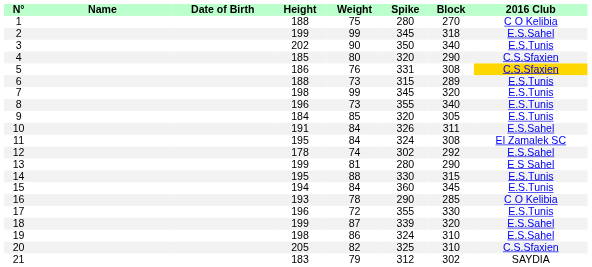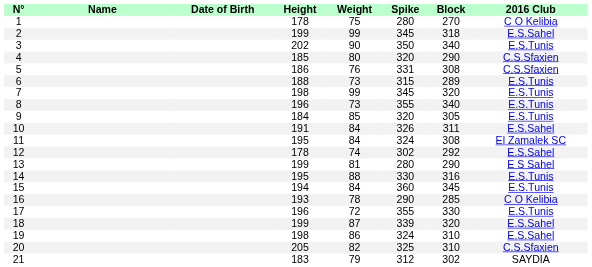 <table style="text-align:center; border:none;" cellpadding=0 cellspacing=0 width=100%>
 <tr style="background: #bbffcc;">
 <th width="5%">N°</th>
 <th width=210px>Name</th>
 <th>Date of Birth</th>
 <th>Height</th>
 <th>Weight</th>
 <th>Spike</th>
 <th>Block</th>
 <th>2016 Club</th>
 </tr>
 <tr>
 <td>1</td>
 <td></td>
 <td></td>
-<td>188</td>
+<td>178</td>
 <td>75</td>
 <td>280</td>
 <td>270</td>
 <td><a href='#'>C O Kelibia</a></td>
 </tr>
 <tr bgcolor="#f2f2f2">
 <td>2</td>
 <td></td>
 <td></td>
 <td>199</td>
 <td>99</td>
 <td>345</td>
 <td>318</td>
 <td><a href='#'>E.S.Sahel</a></td>
 </tr>
 <tr>
 <td>3</td>
 <td></td>
 <td></td>
 <td>202</td>
 <td>90</td>
 <td>350</td>
 <td>340</td>
 <td><a href='#'>E.S.Tunis</a></td>
 </tr>
 <tr bgcolor="#f2f2f2">
 <td>4</td>
 <td></td>
 <td></td>
 <td>185</td>
 <td>80</td>
 <td>320</td>
 <td>290</td>
 <td><a href='#'>C.S.Sfaxien</a></td>
 </tr>
 <tr>
 <td>5</td>
 <td></td>
 <td></td>
 <td>186</td>
 <td>76</td>
 <td>331</td>
 <td>308</td>
-<td style="background: gold;"><a href='#'>C.S.Sfaxien</a></td>
+<td><a href='#'>C.S.Sfaxien</a></td>
 </tr>
 <tr bgcolor="#f2f2f2">
 <td>6</td>
 <td></td>
 <td></td>
 <td>188</td>
 <td>73</td>
 <td>315</td>
 <td>289</td>
 <td><a href='#'>E.S.Tunis</a></td>
 </tr>
 <tr>
 <td>7</td>
 <td></td>
 <td></td>
 <td>198</td>
 <td>99</td>
 <td>345</td>
 <td>320</td>
 <td><a href='#'>E.S.Tunis</a></td>
 </tr>
 <tr bgcolor="#f2f2f2">
 <td>8</td>
 <td></td>
 <td></td>
 <td>196</td>
 <td>73</td>
 <td>355</td>
 <td>340</td>
 <td><a href='#'>E.S.Tunis</a></td>
 </tr>
 <tr>
 <td>9</td>
 <td></td>
 <td></td>
 <td>184</td>
 <td>85</td>
 <td>320</td>
 <td>305</td>
 <td><a href='#'>E.S.Tunis</a></td>
 </tr>
 <tr bgcolor="#f2f2f2">
 <td>10</td>
 <td></td>
 <td></td>
 <td>191</td>
 <td>84</td>
 <td>326</td>
 <td>311</td>
 <td><a href='#'>E.S.Sahel</a></td>
 </tr>
 <tr>
 <td>11</td>
 <td></td>
 <td></td>
 <td>195</td>
 <td>84</td>
 <td>324</td>
 <td>308</td>
 <td><a href='#'>El Zamalek SC</a></td>
 </tr>
 <tr bgcolor="#f2f2f2">
 <td>12</td>
 <td></td>
 <td></td>
 <td>178</td>
 <td>74</td>
 <td>302</td>
 <td>292</td>
 <td><a href='#'>E.S.Sahel</a></td>
 </tr>
 <tr>
 <td>13</td>
 <td></td>
 <td></td>
 <td>199</td>
 <td>81</td>
 <td>280</td>
 <td>290</td>
 <td><a href='#'>E S Sahel</a></td>
 </tr>
 <tr bgcolor="#f2f2f2">
 <td>14</td>
 <td></td>
 <td></td>
 <td>195</td>
 <td>88</td>
 <td>330</td>
-<td>315</td>
+<td>316</td>
 <td><a href='#'>E.S.Tunis</a></td>
 </tr>
 <tr>
 <td>15</td>
 <td></td>
 <td></td>
 <td>194</td>
 <td>84</td>
 <td>360</td>
 <td>345</td>
 <td><a href='#'>E.S.Tunis</a></td>
 </tr>
 <tr bgcolor="#f2f2f2">
 <td>16</td>
 <td></td>
 <td></td>
 <td>193</td>
 <td>78</td>
 <td>290</td>
 <td>285</td>
 <td><a href='#'>C O Kelibia</a></td>
 </tr>
 <tr>
 <td>17</td>
 <td></td>
 <td></td>
 <td>196</td>
 <td>72</td>
 <td>355</td>
 <td>330</td>
 <td><a href='#'>E.S.Tunis</a></td>
 </tr>
 <tr bgcolor="#f2f2f2">
 <td>18</td>
 <td></td>
 <td></td>
 <td>199</td>
 <td>87</td>
 <td>339</td>
 <td>320</td>
 <td><a href='#'>E.S.Sahel</a></td>
 </tr>
 <tr>
 <td>19</td>
 <td></td>
 <td></td>
 <td>198</td>
 <td>86</td>
 <td>324</td>
 <td>310</td>
 <td><a href='#'>E.S.Sahel</a></td>
 </tr>
 <tr bgcolor="#f2f2f2">
 <td>20</td>
 <td></td>
 <td></td>
 <td>205</td>
 <td>82</td>
 <td>325</td>
 <td>310</td>
 <td><a href='#'>C.S.Sfaxien</a></td>
 </tr>
 <tr>
 <td>21</td>
 <td></td>
 <td></td>
 <td>183</td>
 <td>79</td>
 <td>312</td>
 <td>302</td>
 <td>SAYDIA</td>
 </tr>
 </table>
